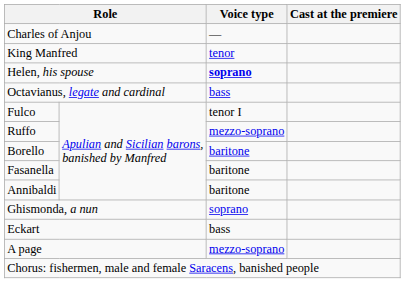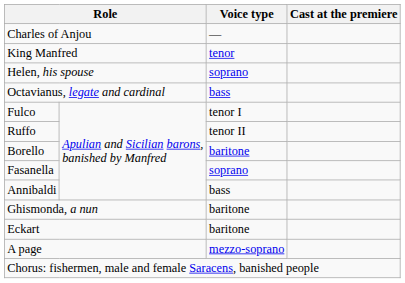 <table class="wikitable">
 <tr>
 <th colspan=2>Role</th>
 <th>Voice type</th>
 <th>Cast at the premiere</th>
 </tr>
 <tr>
 <td colspan="2">Charles of Anjou</td>
 <td>—</td>
 <td></td>
 </tr>
 <tr>
 <td colspan="2">King Manfred</td>
 <td><a href='#'>tenor</a></td>
 <td></td>
 </tr>
 <tr>
 <td colspan="2">Helen, <em>his spouse</em></td>
-<td><strong><a href='#'>soprano</a></strong></td>
+<td><a href='#'>soprano</a></td>
 <td></td>
 </tr>
 <tr>
 <td colspan="2">Octavianus, <em><a href='#'>legate</a> and cardinal</em></td>
 <td><a href='#'>bass</a></td>
 <td></td>
 </tr>
 <tr>
 <td>Fulco</td>
 <td rowspan="5"><em><a href='#'>Apulian</a> and <a href='#'>Sicilian</a> <a href='#'>barons</a>,<br>banished by Manfred</em></td>
 <td>tenor I</td>
 <td></td>
 </tr>
 <tr>
 <td>Ruffo</td>
-<td><a href='#'>mezzo-soprano</a></td>
+<td>tenor II</td>
 <td></td>
 </tr>
 <tr>
 <td>Borello</td>
 <td><a href='#'>baritone</a></td>
 <td></td>
 </tr>
 <tr>
 <td>Fasanella</td>
+<td><a href='#'>soprano</a></td>
+<td></td>
+</tr>
+<tr>
+<td>Annibaldi</td>
+<td>bass</td>
+<td></td>
+</tr>
+<tr>
+<td colspan="2">Ghismonda, <em>a nun</em></td>
 <td>baritone</td>
 <td></td>
 </tr>
 <tr>
-<td>Annibaldi</td>
+<td colspan="2">Eckart</td>
 <td>baritone</td>
-<td></td>
-</tr>
-<tr>
-<td colspan="2">Ghismonda, <em>a nun</em></td>
-<td><a href='#'>soprano</a></td>
-<td></td>
-</tr>
-<tr>
-<td colspan="2">Eckart</td>
-<td>bass</td>
 <td></td>
 </tr>
 <tr>
 <td colspan="2">A page</td>
 <td><a href='#'>mezzo-soprano</a></td>
 <td></td>
 </tr>
 <tr>
 <td colspan="4">Chorus: fishermen, male and female <a href='#'>Saracens</a>, banished people</td>
 </tr>
 </table>
